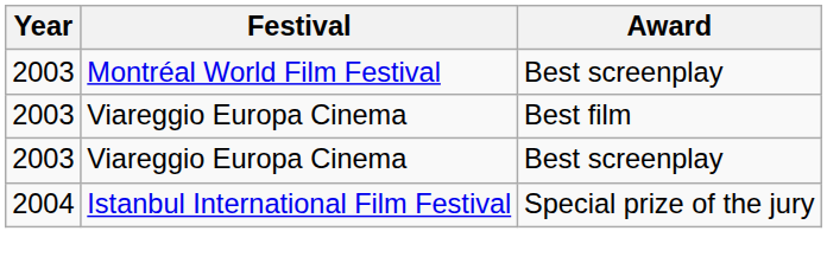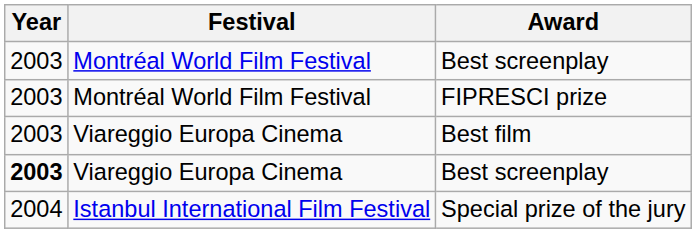 <table class="wikitable" border="1">
 <tr>
 <th>Year</th>
 <th>Festival</th>
 <th>Award</th>
 </tr>
 <tr>
 <td>2003</td>
 <td><a href='#'>Montréal World Film Festival</a></td>
 <td>Best screenplay</td>
 </tr>
 <tr>
 <td>2003</td>
+<td>Montréal World Film Festival</td>
+<td>FIPRESCI prize</td>
+</tr>
+<tr>
+<td>2003</td>
 <td>Viareggio Europa Cinema</td>
 <td>Best film</td>
 </tr>
 <tr>
-<td>2003</td>
+<td><strong>2003</strong></td>
 <td>Viareggio Europa Cinema</td>
 <td>Best screenplay</td>
 </tr>
 <tr>
 <td>2004</td>
 <td><a href='#'>Istanbul International Film Festival</a></td>
 <td>Special prize of the jury</td>
 </tr>
 </table>
